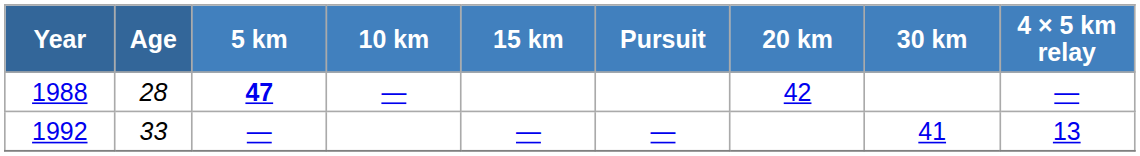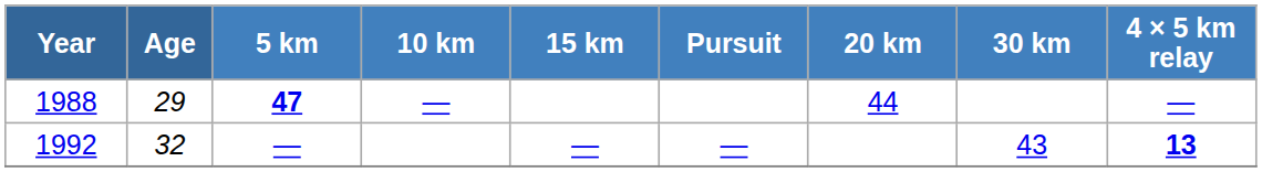 <table class="wikitable" style="font-size:95%; text-align:center; border:grey solid 1px; border-collapse:collapse; background:#ffffff;">
 <tr>
 <th style="background-color:#369; color:white; width:60px;"> Year </th>
 <th style="background-color:#369; color:white; width:40px;"> Age </th>
 <th style="background-color:#4180be; color:white; width:75px;"> 5 km </th>
 <th style="background-color:#4180be; color:white; width:75px;"> 10 km </th>
 <th style="background-color:#4180be; color:white; width:75px;"> 15 km </th>
 <th style="background-color:#4180be; color:white; width:75px;"> Pursuit </th>
 <th style="background-color:#4180be; color:white; width:75px;"> 20 km </th>
 <th style="background-color:#4180be; color:white; width:75px;"> 30 km </th>
 <th style="background-color:#4180be; color:white; width:75px;"> 4 × 5 km <br> relay </th>
 </tr>
 <tr>
 <td><a href='#'>1988</a></td>
-<td><em>28</em></td>
+<td><em>29</em></td>
 <td><strong><a href='#'>47</a></strong></td>
 <td><a href='#'>—</a></td>
 <td></td>
 <td></td>
-<td><a href='#'>42</a></td>
+<td><a href='#'>44</a></td>
 <td></td>
 <td><a href='#'>—</a></td>
 </tr>
 <tr>
 <td><a href='#'>1992</a></td>
-<td><em>33</em></td>
+<td><em>32</em></td>
 <td><a href='#'>—</a></td>
 <td></td>
 <td><a href='#'>—</a></td>
 <td><a href='#'>—</a></td>
 <td></td>
-<td><a href='#'>41</a></td>
-<td><a href='#'>13</a></td>
+<td><a href='#'>43</a></td>
+<td><strong><a href='#'>13</a></strong></td>
 </tr>
 <tr>
 </tr>
 </table>
